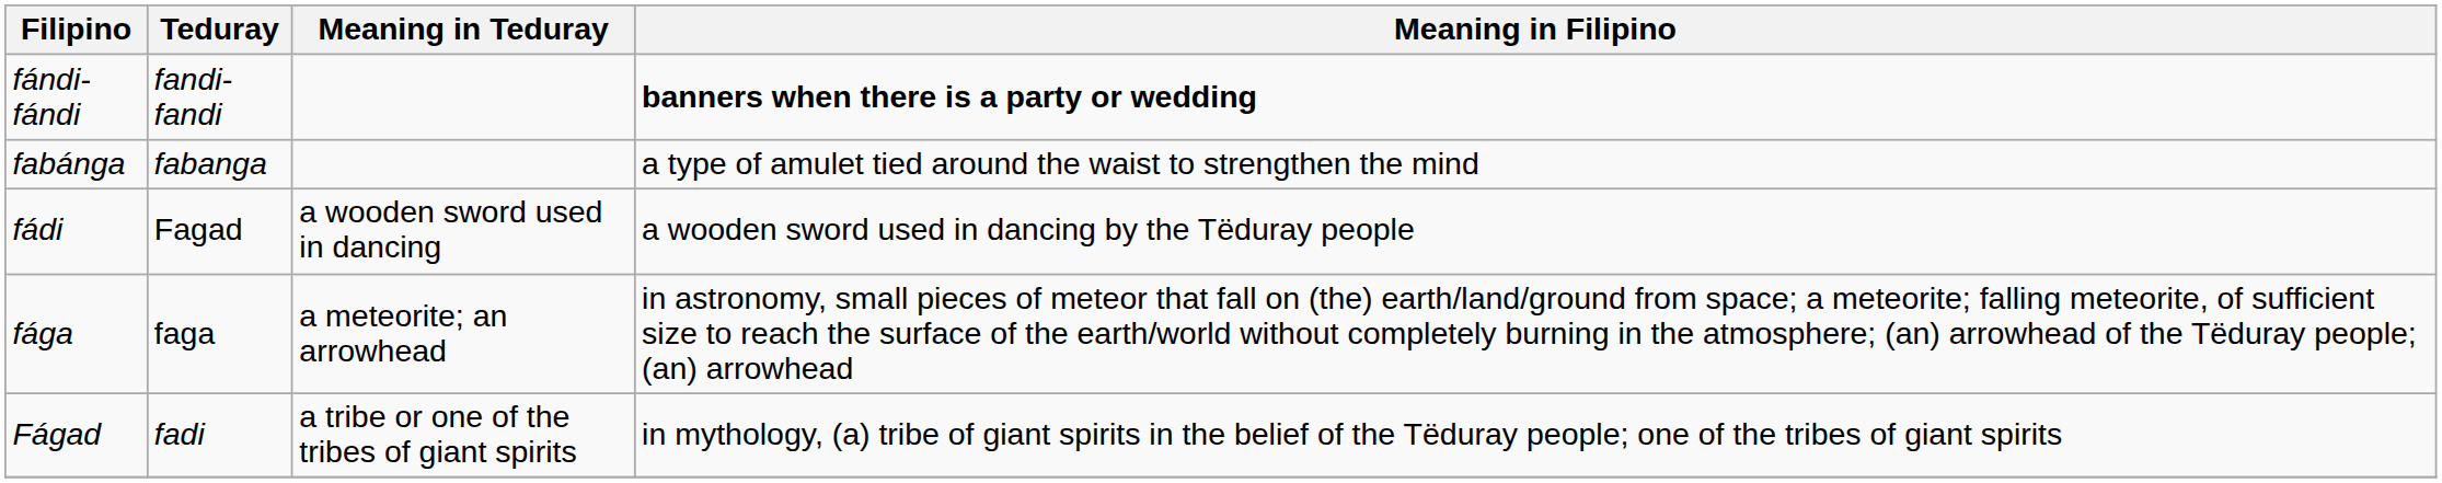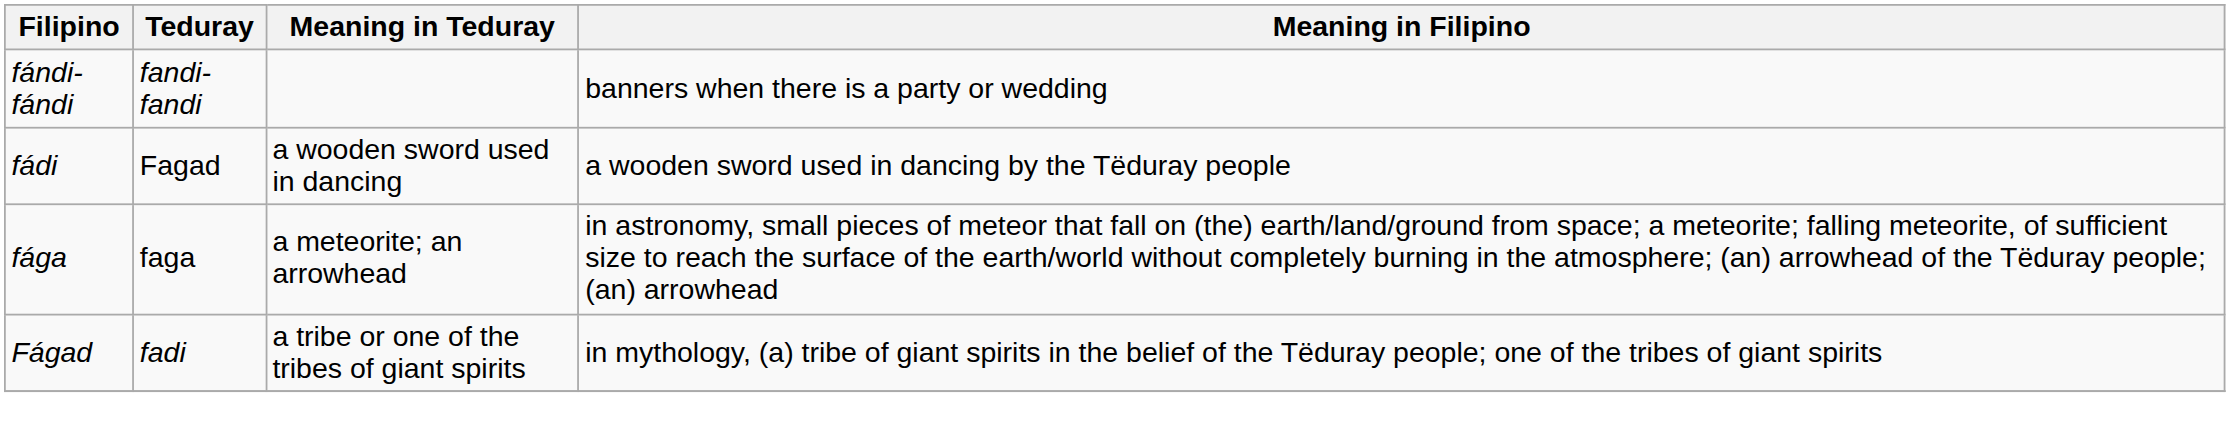 <table class="wikitable sortable">
 <tr>
 <th>Filipino</th>
 <th>Teduray</th>
 <th>Meaning in Teduray</th>
 <th>Meaning in Filipino</th>
 </tr>
 <tr>
 <td><em>fándi-fándi</em> </td>
 <td><em>fandi-fandi</em></td>
 <td></td>
-<td><strong>banners when there is a party or wedding</strong></td>
-</tr>
-<tr>
-<td><em>fabánga</em> </td>
-<td><em>fabanga</em></td>
-<td></td>
-<td>a type of amulet tied around the waist to strengthen the mind</td>
+<td>banners when there is a party or wedding</td>
 </tr>
 <tr>
 <td><em> fádi</em> </td>
 <td>Fagad</td>
 <td>a wooden sword used in dancing</td>
 <td>a wooden sword used in dancing by the Tëduray people</td>
 </tr>
 <tr>
 <td><em>fága</em> </td>
 <td>faga</td>
 <td>a meteorite; an arrowhead</td>
 <td>in astronomy, small pieces of meteor that fall on (the) earth/land/ground from space; a meteorite; falling meteorite, of sufficient size to reach the surface of the earth/world without completely burning in the atmosphere; (an) arrowhead of the Tëduray people; (an) arrowhead</td>
 </tr>
 <tr>
 <td><em>Fágad</em> </td>
 <td><em>fadi</em></td>
 <td>a tribe or one of the tribes of giant spirits</td>
 <td>in mythology, (a) tribe of giant spirits in the belief of the Tëduray people; one of the tribes of giant spirits</td>
 </tr>
 <tr>
 </tr>
 </table>
